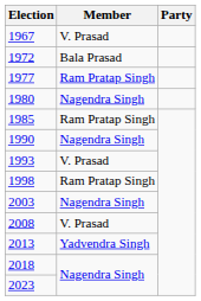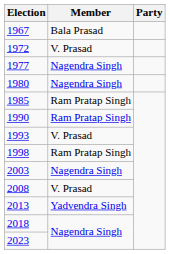 <table class="wikitable sortable">
 <tr>
 <th>Election</th>
 <th>Member</th>
 <th colspan=2>Party</th>
 </tr>
 <tr>
 <td><a href='#'>1967</a></td>
-<td>V. Prasad</td>
+<td>Bala Prasad</td>
 <td></td>
 </tr>
 <tr>
 <td><a href='#'>1972</a></td>
-<td>Bala Prasad</td>
+<td>V. Prasad</td>
 </tr>
 <tr>
 <td><a href='#'>1977</a></td>
-<td><a href='#'>Ram Pratap Singh</a></td>
+<td><a href='#'>Nagendra Singh</a></td>
 <td></td>
 </tr>
 <tr>
 <td><a href='#'>1980</a></td>
 <td><a href='#'>Nagendra Singh</a></td>
 <td></td>
 </tr>
 <tr>
 <td><a href='#'>1985</a></td>
 <td>Ram Pratap Singh</td>
 </tr>
 <tr>
 <td><a href='#'>1990</a></td>
-<td><a href='#'>Nagendra Singh</a></td>
+<td><a href='#'>Ram Pratap Singh</a></td>
 </tr>
 <tr>
 <td><a href='#'>1993</a></td>
 <td>V. Prasad</td>
 </tr>
 <tr>
 <td><a href='#'>1998</a></td>
 <td>Ram Pratap Singh</td>
 </tr>
 <tr>
 <td><a href='#'>2003</a></td>
 <td><a href='#'>Nagendra Singh</a></td>
 </tr>
 <tr>
 <td><a href='#'>2008</a></td>
 <td>V. Prasad</td>
 </tr>
 <tr>
 <td><a href='#'>2013</a></td>
 <td><a href='#'>Yadvendra Singh</a></td>
 </tr>
 <tr>
 <td><a href='#'>2018</a></td>
 <td rowspan="2"><a href='#'>Nagendra Singh</a></td>
 </tr>
 <tr>
 <td><a href='#'>2023</a></td>
 </tr>
 </table>
